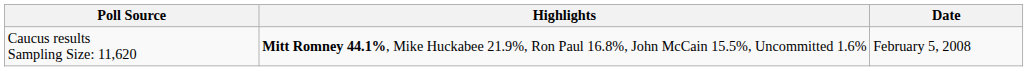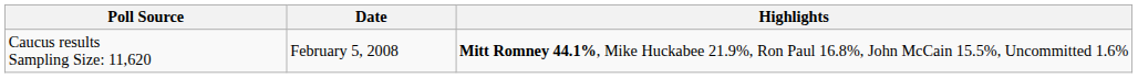 <table class="wikitable sortable">
 <tr>
 <th width="25%">Poll Source</th>
+<th width="15%">Date</th>
 <th width="60%">Highlights</th>
-<th width="15%">Date</th>
 </tr>
 <tr>
 <td>Caucus results<br>Sampling Size: 11,620</td>
+<td>February 5, 2008</td>
 <td><strong>Mitt Romney 44.1%</strong>, Mike Huckabee 21.9%, Ron Paul 16.8%, John McCain 15.5%, Uncommitted 1.6%</td>
-<td>February 5, 2008</td>
 </tr>
 </table>
